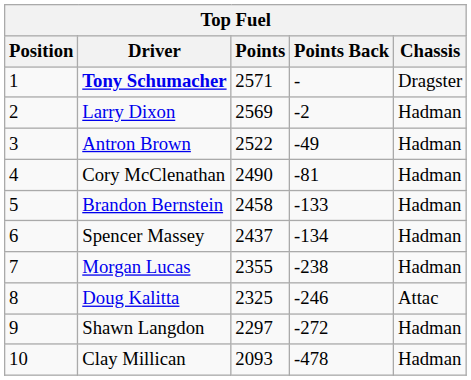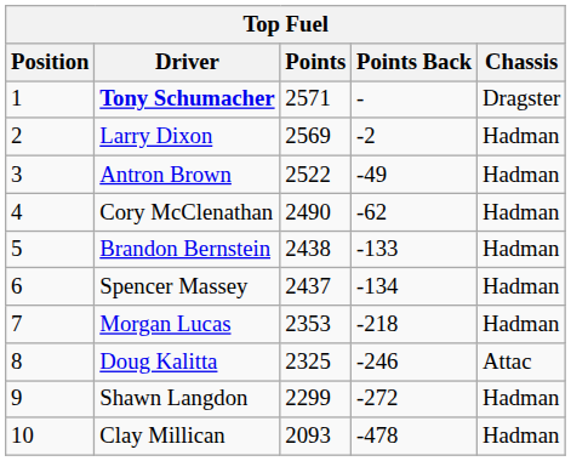 <table class="wikitable" style="font-size:90%;">
 <tr>
 <th colspan="5">Top Fuel</th>
 </tr>
 <tr>
 <th>Position</th>
 <th>Driver</th>
 <th>Points</th>
 <th>Points Back</th>
 <th>Chassis</th>
 </tr>
 <tr>
 <td>1</td>
 <td><strong><a href='#'>Tony Schumacher</a></strong></td>
 <td>2571</td>
 <td>-</td>
 <td>Dragster</td>
 </tr>
 <tr>
 <td>2</td>
 <td><a href='#'>Larry Dixon</a></td>
 <td>2569</td>
 <td>-2</td>
 <td>Hadman</td>
 </tr>
 <tr>
 <td>3</td>
 <td><a href='#'>Antron Brown</a></td>
 <td>2522</td>
 <td>-49</td>
 <td>Hadman</td>
 </tr>
 <tr>
 <td>4</td>
 <td>Cory McClenathan</td>
 <td>2490</td>
-<td>-81</td>
+<td>-62</td>
 <td>Hadman</td>
 </tr>
 <tr>
 <td>5</td>
 <td><a href='#'>Brandon Bernstein</a></td>
-<td>2458</td>
+<td>2438</td>
 <td>-133</td>
 <td>Hadman</td>
 </tr>
 <tr>
 <td>6</td>
 <td>Spencer Massey</td>
 <td>2437</td>
 <td>-134</td>
 <td>Hadman</td>
 </tr>
 <tr>
 <td>7</td>
 <td><a href='#'>Morgan Lucas</a></td>
-<td>2355</td>
-<td>-238</td>
+<td>2353</td>
+<td>-218</td>
 <td>Hadman</td>
 </tr>
 <tr>
 <td>8</td>
 <td><a href='#'>Doug Kalitta</a></td>
 <td>2325</td>
 <td>-246</td>
 <td>Attac</td>
 </tr>
 <tr>
 <td>9</td>
 <td>Shawn Langdon</td>
-<td>2297</td>
+<td>2299</td>
 <td>-272</td>
 <td>Hadman</td>
 </tr>
 <tr>
 <td>10</td>
 <td>Clay Millican</td>
 <td>2093</td>
 <td>-478</td>
 <td>Hadman</td>
 </tr>
 </table>
